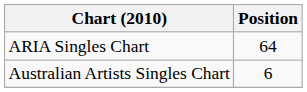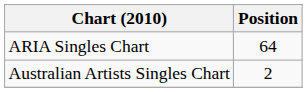 <table class="wikitable sortable">
 <tr>
 <th>Chart (2010)</th>
 <th>Position</th>
 </tr>
 <tr>
 <td>ARIA Singles Chart</td>
 <td style="text-align:center;">64</td>
 </tr>
 <tr>
 <td>Australian Artists Singles Chart</td>
-<td style="text-align:center;">6</td>
+<td style="text-align:center;">2</td>
 </tr>
 <tr>
 </tr>
 </table>
